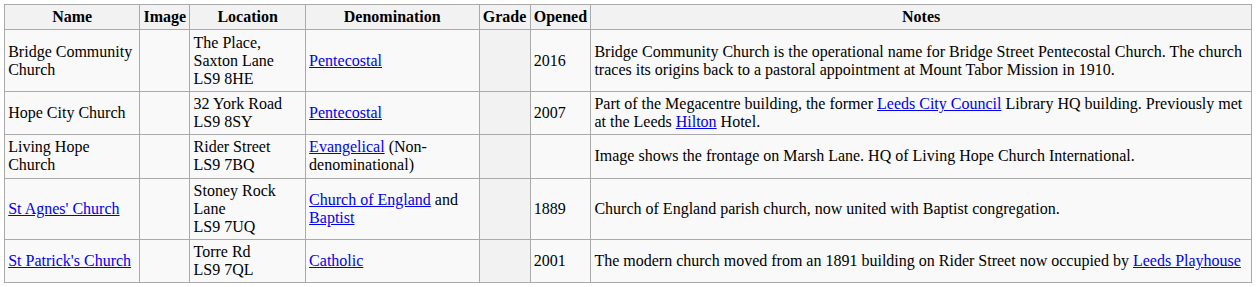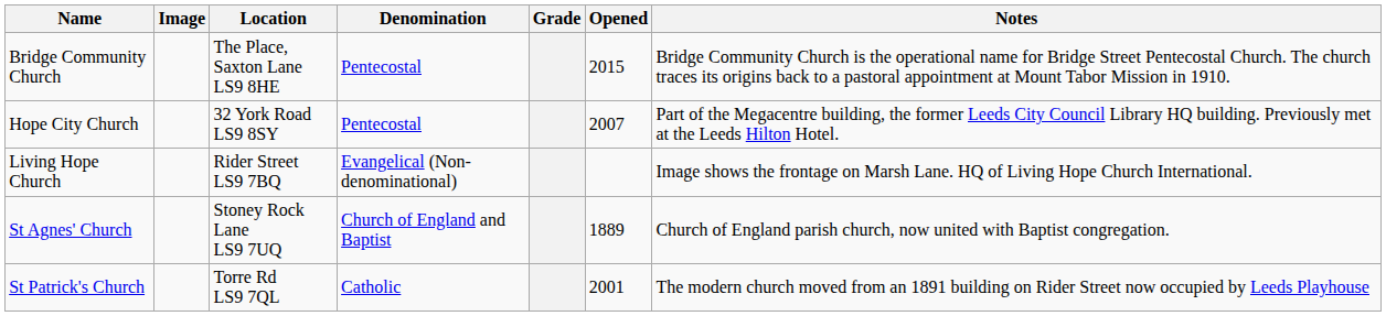 <table class="wikitable sortable">
 <tr>
 <th>Name</th>
 <th class="unsortable">Image</th>
 <th>Location</th>
 <th>Denomination</th>
 <th>Grade</th>
 <th>Opened</th>
 <th class="unsortable">Notes</th>
 </tr>
 <tr>
 <td>Bridge Community Church </td>
 <td></td>
 <td>The Place, Saxton Lane<br>LS9 8HE</td>
 <td><a href='#'>Pentecostal</a></td>
 <th></th>
-<td>2016</td>
+<td>2015</td>
 <td>Bridge Community Church is the operational name for Bridge Street Pentecostal Church. The church traces its origins back to a pastoral appointment at Mount Tabor Mission in 1910.</td>
 </tr>
 <tr>
 <td>Hope City Church </td>
 <td></td>
 <td>32 York Road<br>LS9 8SY</td>
 <td><a href='#'>Pentecostal</a></td>
 <th></th>
 <td>2007</td>
 <td>Part of the Megacentre building, the former <a href='#'>Leeds City Council</a> Library HQ building. Previously met at the Leeds <a href='#'>Hilton</a> Hotel.</td>
 </tr>
 <tr>
 <td>Living Hope Church </td>
 <td></td>
 <td>Rider Street<br>LS9 7BQ</td>
 <td><a href='#'>Evangelical</a> (Non-denominational)</td>
 <th></th>
 <td></td>
 <td>Image shows the frontage on Marsh Lane. HQ of Living Hope Church International.</td>
 </tr>
 <tr>
 <td><a href='#'>St Agnes' Church</a></td>
 <td></td>
 <td>Stoney Rock Lane<br>LS9 7UQ</td>
 <td><a href='#'>Church of England</a> and <a href='#'>Baptist</a></td>
 <th></th>
 <td>1889</td>
 <td>Church of England parish church, now united with Baptist congregation.</td>
 </tr>
 <tr>
 <td><a href='#'>St Patrick's Church</a></td>
 <td></td>
 <td>Torre Rd<br>LS9 7QL</td>
 <td><a href='#'>Catholic</a></td>
 <th></th>
 <td>2001</td>
 <td>The modern church moved from an 1891 building on Rider Street now occupied by <a href='#'>Leeds Playhouse</a></td>
 </tr>
 </table>
